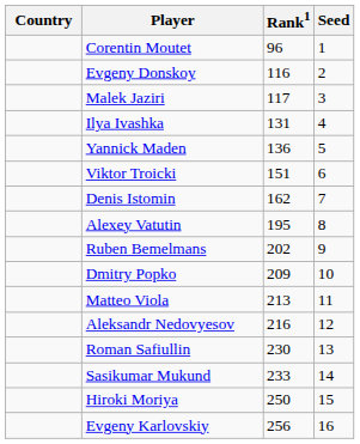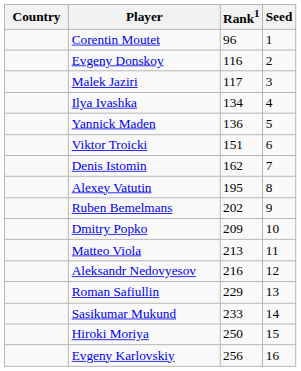 <table class="sortable wikitable">
 <tr>
 <th width="70">Country</th>
 <th width="175">Player</th>
 <th>Rank<sup>1</sup></th>
 <th>Seed</th>
 </tr>
 <tr>
 <td></td>
 <td><a href='#'>Corentin Moutet</a></td>
 <td>96</td>
 <td>1</td>
 </tr>
 <tr>
 <td></td>
 <td><a href='#'>Evgeny Donskoy</a></td>
 <td>116</td>
 <td>2</td>
 </tr>
 <tr>
 <td></td>
 <td><a href='#'>Malek Jaziri</a></td>
 <td>117</td>
 <td>3</td>
 </tr>
 <tr>
 <td></td>
 <td><a href='#'>Ilya Ivashka</a></td>
-<td>131</td>
+<td>134</td>
 <td>4</td>
 </tr>
 <tr>
 <td></td>
 <td><a href='#'>Yannick Maden</a></td>
 <td>136</td>
 <td>5</td>
 </tr>
 <tr>
 <td></td>
 <td><a href='#'>Viktor Troicki</a></td>
 <td>151</td>
 <td>6</td>
 </tr>
 <tr>
 <td></td>
 <td><a href='#'>Denis Istomin</a></td>
 <td>162</td>
 <td>7</td>
 </tr>
 <tr>
 <td></td>
 <td><a href='#'>Alexey Vatutin</a></td>
 <td>195</td>
 <td>8</td>
 </tr>
 <tr>
 <td></td>
 <td><a href='#'>Ruben Bemelmans</a></td>
 <td>202</td>
 <td>9</td>
 </tr>
 <tr>
 <td></td>
 <td><a href='#'>Dmitry Popko</a></td>
 <td>209</td>
 <td>10</td>
 </tr>
 <tr>
 <td></td>
 <td><a href='#'>Matteo Viola</a></td>
 <td>213</td>
 <td>11</td>
 </tr>
 <tr>
 <td></td>
 <td><a href='#'>Aleksandr Nedovyesov</a></td>
 <td>216</td>
 <td>12</td>
 </tr>
 <tr>
 <td></td>
 <td><a href='#'>Roman Safiullin</a></td>
-<td>230</td>
+<td>229</td>
 <td>13</td>
 </tr>
 <tr>
 <td></td>
 <td><a href='#'>Sasikumar Mukund</a></td>
 <td>233</td>
 <td>14</td>
 </tr>
 <tr>
 <td></td>
 <td><a href='#'>Hiroki Moriya</a></td>
 <td>250</td>
 <td>15</td>
 </tr>
 <tr>
 <td></td>
 <td><a href='#'>Evgeny Karlovskiy</a></td>
 <td>256</td>
 <td>16</td>
 </tr>
 </table>
